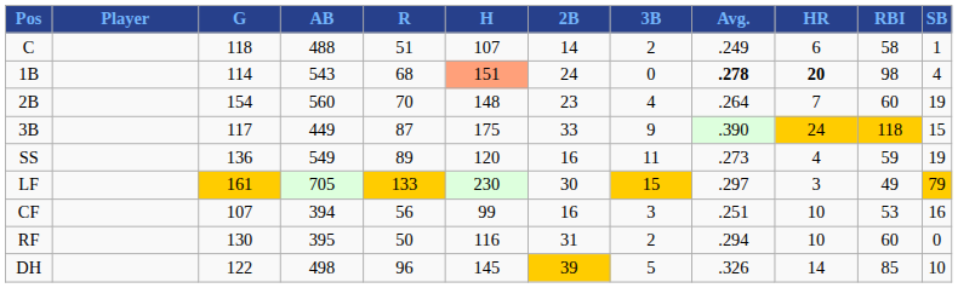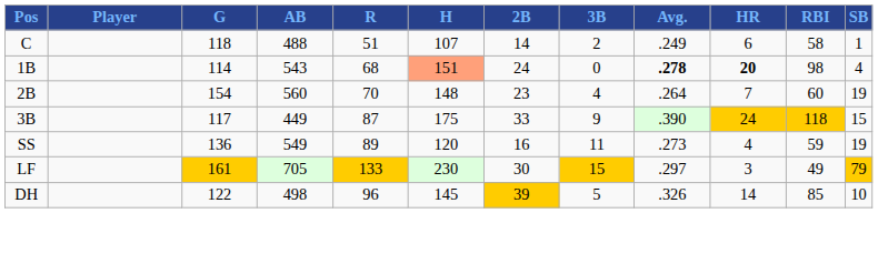 <table class="wikitable sortable">
 <tr>
 <th style="background:#27408B;color:#74B4FA;" width="5%">Pos</th>
 <th style="background:#27408B;color:#74B4FA;" width="16%">Player</th>
 <th style="background:#27408B;color:#74B4FA;" width="9%">G</th>
 <th style="background:#27408B;color:#74B4FA;" width="9%">AB</th>
 <th style="background:#27408B;color:#74B4FA;" width="9%">R</th>
 <th style="background:#27408B;color:#74B4FA;" width="9%">H</th>
 <th style="background:#27408B;color:#74B4FA;" width="9%">2B</th>
 <th style="background:#27408B;color:#74B4FA;" width="9%">3B</th>
 <th style="background:#27408B;color:#74B4FA;" width="9%">Avg.</th>
 <th style="background:#27408B;color:#74B4FA;" width="9%">HR</th>
 <th style="background:#27408B;color:#74B4FA;" width="9%">RBI</th>
 <th style="background:#27408B;color:#74B4FA;" width="9%">SB</th>
 </tr>
 <tr align="center">
 <td>C</td>
 <td></td>
 <td>118</td>
 <td>488</td>
 <td>51</td>
 <td>107</td>
 <td>14</td>
 <td>2</td>
 <td>.249</td>
 <td>6</td>
 <td>58</td>
 <td>1</td>
 </tr>
 <tr align="center">
 <td>1B</td>
 <td></td>
 <td>114</td>
 <td>543</td>
 <td>68</td>
 <td style="background: lightsalmon;">151</td>
 <td>24</td>
 <td>0</td>
 <td><strong>.278</strong></td>
 <td><strong>20</strong></td>
 <td>98</td>
 <td>4</td>
 </tr>
 <tr align="center">
 <td>2B</td>
 <td></td>
 <td>154</td>
 <td>560</td>
 <td>70</td>
 <td>148</td>
 <td>23</td>
 <td>4</td>
 <td>.264</td>
 <td>7</td>
 <td>60</td>
 <td>19</td>
 </tr>
 <tr align="center">
 <td>3B</td>
 <td></td>
 <td>117</td>
 <td>449</td>
 <td>87</td>
 <td>175</td>
 <td>33</td>
 <td>9</td>
 <td bgcolor="#DDFFDD">.390</td>
 <td bgcolor="#FFCC00">24</td>
 <td bgcolor="#FFCC00">118</td>
 <td>15</td>
 </tr>
 <tr align="center">
 <td>SS</td>
 <td></td>
 <td>136</td>
 <td>549</td>
 <td>89</td>
 <td>120</td>
 <td>16</td>
 <td>11</td>
 <td>.273</td>
 <td>4</td>
 <td>59</td>
 <td>19</td>
 </tr>
 <tr align="center">
 <td>LF</td>
 <td></td>
 <td bgcolor="#FFCC00">161</td>
 <td bgcolor="#DDFFDD">705</td>
 <td bgcolor="#FFCC00">133</td>
 <td bgcolor="#DDFFDD">230</td>
 <td>30</td>
 <td bgcolor="#FFCC00">15</td>
 <td>.297</td>
 <td>3</td>
 <td>49</td>
 <td bgcolor="#FFCC00">79</td>
 </tr>
 <tr align="center">
-<td>CF</td>
-<td></td>
-<td>107</td>
-<td>394</td>
-<td>56</td>
-<td>99</td>
-<td>16</td>
-<td>3</td>
-<td>.251</td>
-<td>10</td>
-<td>53</td>
-<td>16</td>
-</tr>
-<tr align="center">
-<td>RF</td>
-<td></td>
-<td>130</td>
-<td>395</td>
-<td>50</td>
-<td>116</td>
-<td>31</td>
-<td>2</td>
-<td>.294</td>
-<td>10</td>
-<td>60</td>
-<td>0</td>
-</tr>
-<tr align="center">
 <td>DH</td>
 <td></td>
 <td>122</td>
 <td>498</td>
 <td>96</td>
 <td>145</td>
 <td bgcolor="#FFCC00">39</td>
 <td>5</td>
 <td>.326</td>
 <td>14</td>
 <td>85</td>
 <td>10</td>
 </tr>
 </table>
